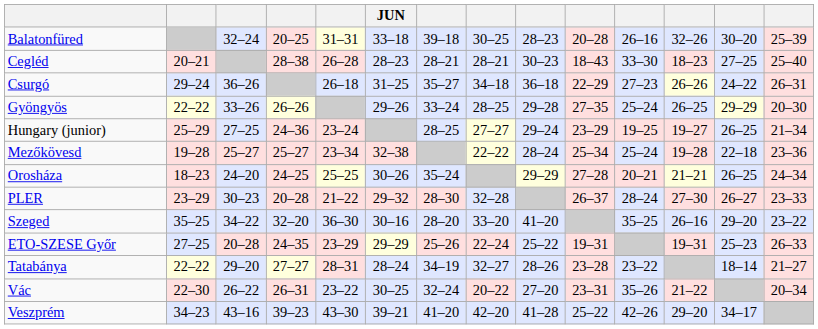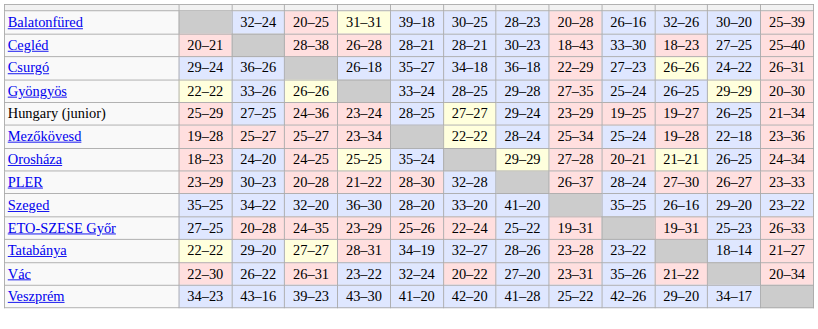 <table class="wikitable" style="text-align: center;" width="900">
 <tr>
 <th width=200></th>
 <th width=55></th>
 <th width=55></th>
 <th width=55></th>
 <th width=55></th>
-<th width=55>JUN</th>
 <th width=55></th>
 <th width=55></th>
 <th width=55></th>
 <th width=55></th>
 <th width=55></th>
 <th width=55></th>
 <th width=55></th>
 <th width=55></th>
 </tr>
 <tr>
 <td style="text-align: left;"><a href='#'>Balatonfüred</a></td>
 <td bgcolor=#CCCCCC> </td>
 <td bgcolor=#DFE7FF>32–24</td>
 <td bgcolor=#FFDFDF>20–25</td>
 <td bgcolor=#FFFFDD>31–31</td>
-<td bgcolor=#DFE7FF>33–18</td>
 <td bgcolor=#DFE7FF>39–18</td>
 <td bgcolor=#DFE7FF>30–25</td>
 <td bgcolor=#DFE7FF>28–23</td>
 <td bgcolor=#FFDFDF>20–28</td>
 <td bgcolor=#DFE7FF>26–16</td>
 <td bgcolor=#DFE7FF>32–26</td>
 <td bgcolor=#DFE7FF>30–20</td>
 <td bgcolor=#FFDFDF>25–39</td>
 </tr>
 <tr>
 <td style="text-align: left;"><a href='#'>Cegléd</a></td>
 <td bgcolor=#FFDFDF>20–21</td>
 <td bgcolor=#CCCCCC> </td>
 <td bgcolor=#FFDFDF>28–38</td>
 <td bgcolor=#FFDFDF>26–28</td>
-<td bgcolor=#DFE7FF>28–23</td>
 <td bgcolor=#DFE7FF>28–21</td>
 <td bgcolor=#DFE7FF>28–21</td>
 <td bgcolor=#DFE7FF>30–23</td>
 <td bgcolor=#FFDFDF>18–43</td>
 <td bgcolor=#DFE7FF>33–30</td>
 <td bgcolor=#FFDFDF>18–23</td>
 <td bgcolor=#DFE7FF>27–25</td>
 <td bgcolor=#FFDFDF>25–40</td>
 </tr>
 <tr>
 <td style="text-align: left;"><a href='#'>Csurgó</a></td>
 <td bgcolor=#DFE7FF>29–24</td>
 <td bgcolor=#DFE7FF>36–26</td>
 <td bgcolor=#CCCCCC> </td>
 <td bgcolor=#DFE7FF>26–18</td>
-<td bgcolor=#DFE7FF>31–25</td>
 <td bgcolor=#DFE7FF>35–27</td>
 <td bgcolor=#DFE7FF>34–18</td>
 <td bgcolor=#DFE7FF>36–18</td>
 <td bgcolor=#FFDFDF>22–29</td>
 <td bgcolor=#DFE7FF>27–23</td>
 <td bgcolor=#FFFFDD>26–26</td>
 <td bgcolor=#DFE7FF>24–22</td>
 <td bgcolor=#FFDFDF>26–31</td>
 </tr>
 <tr>
 <td style="text-align: left;"><a href='#'>Gyöngyös</a></td>
 <td bgcolor=#FFFFDD>22–22</td>
 <td bgcolor=#DFE7FF>33–26</td>
 <td bgcolor=#FFFFDD>26–26</td>
 <td bgcolor=#CCCCCC> </td>
-<td bgcolor=#DFE7FF>29–26</td>
 <td bgcolor=#DFE7FF>33–24</td>
 <td bgcolor=#DFE7FF>28–25</td>
 <td bgcolor=#DFE7FF>29–28</td>
 <td bgcolor=#FFDFDF>27–35</td>
 <td bgcolor=#DFE7FF>25–24</td>
 <td bgcolor=#DFE7FF>26–25</td>
 <td bgcolor=#FFFFDD>29–29</td>
 <td bgcolor=#FFDFDF>20–30</td>
 </tr>
 <tr>
 <td style="text-align: left;">Hungary (junior)</td>
 <td bgcolor=#FFDFDF>25–29</td>
 <td bgcolor=#DFE7FF>27–25</td>
 <td bgcolor=#FFDFDF>24–36</td>
 <td bgcolor=#FFDFDF>23–24</td>
-<td bgcolor=#CCCCCC> </td>
 <td bgcolor=#DFE7FF>28–25</td>
 <td bgcolor=#FFFFDD>27–27</td>
 <td bgcolor=#DFE7FF>29–24</td>
 <td bgcolor=#FFDFDF>23–29</td>
 <td bgcolor=#FFDFDF>19–25</td>
 <td bgcolor=#FFDFDF>19–27</td>
 <td bgcolor=#DFE7FF>26–25</td>
 <td bgcolor=#FFDFDF>21–34</td>
 </tr>
 <tr>
 <td style="text-align: left;"><a href='#'>Mezőkövesd</a></td>
 <td bgcolor=#FFDFDF>19–28</td>
 <td bgcolor=#FFDFDF>25–27</td>
 <td bgcolor=#FFDFDF>25–27</td>
 <td bgcolor=#FFDFDF>23–34</td>
-<td bgcolor=#FFDFDF>32–38</td>
 <td bgcolor=#CCCCCC> </td>
 <td bgcolor=#FFFFDD>22–22</td>
 <td bgcolor=#DFE7FF>28–24</td>
 <td bgcolor=#FFDFDF>25–34</td>
 <td bgcolor=#DFE7FF>25–24</td>
 <td bgcolor=#FFDFDF>19–28</td>
 <td bgcolor=#DFE7FF>22–18</td>
 <td bgcolor=#FFDFDF>23–36</td>
 </tr>
 <tr>
 <td style="text-align: left;"><a href='#'>Orosháza</a></td>
 <td bgcolor=#FFDFDF>18–23</td>
 <td bgcolor=#DFE7FF>24–20</td>
 <td bgcolor=#FFDFDF>24–25</td>
 <td bgcolor=#FFFFDD>25–25</td>
-<td bgcolor=#DFE7FF>30–26</td>
 <td bgcolor=#DFE7FF>35–24</td>
 <td bgcolor=#CCCCCC> </td>
 <td bgcolor=#FFFFDD>29–29</td>
 <td bgcolor=#FFDFDF>27–28</td>
 <td bgcolor=#FFDFDF>20–21</td>
 <td bgcolor=#FFFFDD>21–21</td>
 <td bgcolor=#DFE7FF>26–25</td>
 <td bgcolor=#FFDFDF>24–34</td>
 </tr>
 <tr>
 <td style="text-align: left;"><a href='#'>PLER</a></td>
 <td bgcolor=#FFDFDF>23–29</td>
 <td bgcolor=#DFE7FF>30–23</td>
 <td bgcolor=#FFDFDF>20–28</td>
 <td bgcolor=#FFDFDF>21–22</td>
-<td bgcolor=#FFDFDF>29–32</td>
 <td bgcolor=#FFDFDF>28–30</td>
 <td bgcolor=#DFE7FF>32–28</td>
 <td bgcolor=#CCCCCC> </td>
 <td bgcolor=#FFDFDF>26–37</td>
 <td bgcolor=#DFE7FF>28–24</td>
 <td bgcolor=#FFDFDF>27–30</td>
 <td bgcolor=#FFDFDF>26–27</td>
 <td bgcolor=#FFDFDF>23–33</td>
 </tr>
 <tr>
 <td style="text-align: left;"><a href='#'>Szeged</a></td>
 <td bgcolor=#DFE7FF>35–25</td>
 <td bgcolor=#DFE7FF>34–22</td>
 <td bgcolor=#DFE7FF>32–20</td>
 <td bgcolor=#DFE7FF>36–30</td>
-<td bgcolor=#DFE7FF>30–16</td>
 <td bgcolor=#DFE7FF>28–20</td>
 <td bgcolor=#DFE7FF>33–20</td>
 <td bgcolor=#DFE7FF>41–20</td>
 <td bgcolor=#CCCCCC> </td>
 <td bgcolor=#DFE7FF>35–25</td>
 <td bgcolor=#DFE7FF>26–16</td>
 <td bgcolor=#DFE7FF>29–20</td>
 <td bgcolor=#DFE7FF>23–22</td>
 </tr>
 <tr>
 <td style="text-align: left;"><a href='#'>ETO-SZESE Győr</a></td>
 <td bgcolor=#DFE7FF>27–25</td>
 <td bgcolor=#FFDFDF>20–28</td>
 <td bgcolor=#FFDFDF>24–35</td>
 <td bgcolor=#FFDFDF>23–29</td>
-<td bgcolor=#FFFFDD>29–29</td>
 <td bgcolor=#FFDFDF>25–26</td>
 <td bgcolor=#FFDFDF>22–24</td>
 <td bgcolor=#DFE7FF>25–22</td>
 <td bgcolor=#FFDFDF>19–31</td>
 <td bgcolor=#CCCCCC> </td>
 <td bgcolor=#FFDFDF>19–31</td>
 <td bgcolor=#DFE7FF>25–23</td>
 <td bgcolor=#FFDFDF>26–33</td>
 </tr>
 <tr>
 <td style="text-align: left;"><a href='#'>Tatabánya</a></td>
 <td bgcolor=#FFFFDD>22–22</td>
 <td bgcolor=#DFE7FF>29–20</td>
 <td bgcolor=#FFFFDD>27–27</td>
 <td bgcolor=#FFDFDF>28–31</td>
-<td bgcolor=#DFE7FF>28–24</td>
 <td bgcolor=#DFE7FF>34–19</td>
 <td bgcolor=#DFE7FF>32–27</td>
 <td bgcolor=#DFE7FF>28–26</td>
 <td bgcolor=#FFDFDF>23–28</td>
 <td bgcolor=#DFE7FF>23–22</td>
 <td bgcolor=#CCCCCC> </td>
 <td bgcolor=#DFE7FF>18–14</td>
 <td bgcolor=#FFDFDF>21–27</td>
 </tr>
 <tr>
 <td style="text-align: left;"><a href='#'>Vác</a></td>
 <td bgcolor=#FFDFDF>22–30</td>
 <td bgcolor=#DFE7FF>26–22</td>
 <td bgcolor=#FFDFDF>26–31</td>
 <td bgcolor=#DFE7FF>23–22</td>
-<td bgcolor=#DFE7FF>30–25</td>
 <td bgcolor=#DFE7FF>32–24</td>
 <td bgcolor=#FFDFDF>20–22</td>
 <td bgcolor=#DFE7FF>27–20</td>
 <td bgcolor=#FFDFDF>23–31</td>
 <td bgcolor=#DFE7FF>35–26</td>
 <td bgcolor=#FFDFDF>21–22</td>
 <td bgcolor=#CCCCCC> </td>
 <td bgcolor=#FFDFDF>20–34</td>
 </tr>
 <tr>
 <td style="text-align: left;"><a href='#'>Veszprém</a></td>
 <td bgcolor=#DFE7FF>34–23</td>
 <td bgcolor=#DFE7FF>43–16</td>
 <td bgcolor=#DFE7FF>39–23</td>
 <td bgcolor=#DFE7FF>43–30</td>
-<td bgcolor=#DFE7FF>39–21</td>
 <td bgcolor=#DFE7FF>41–20</td>
 <td bgcolor=#DFE7FF>42–20</td>
 <td bgcolor=#DFE7FF>41–28</td>
 <td bgcolor=#DFE7FF>25–22</td>
 <td bgcolor=#DFE7FF>42–26</td>
 <td bgcolor=#DFE7FF>29–20</td>
 <td bgcolor=#DFE7FF>34–17</td>
 <td bgcolor=#CCCCCC> </td>
 </tr>
 </table>
